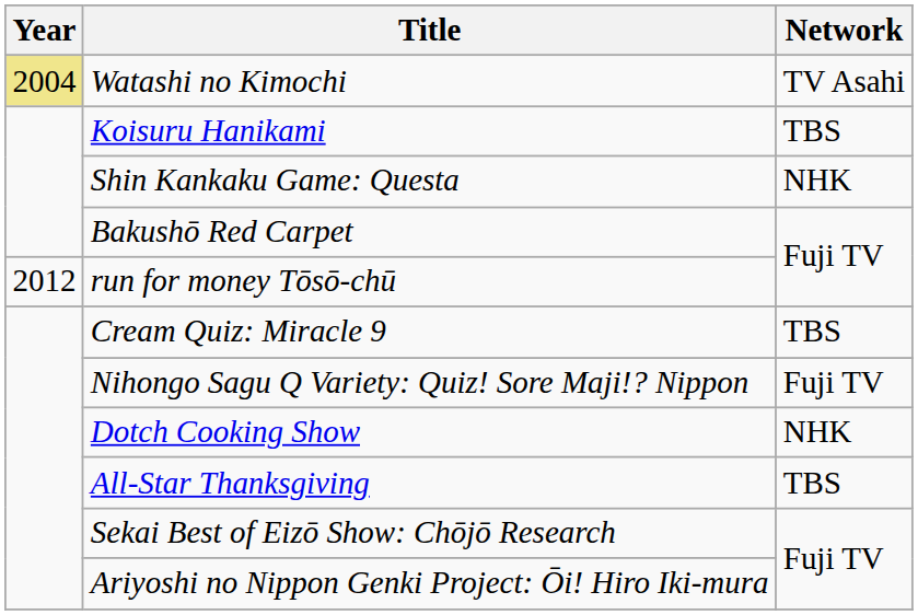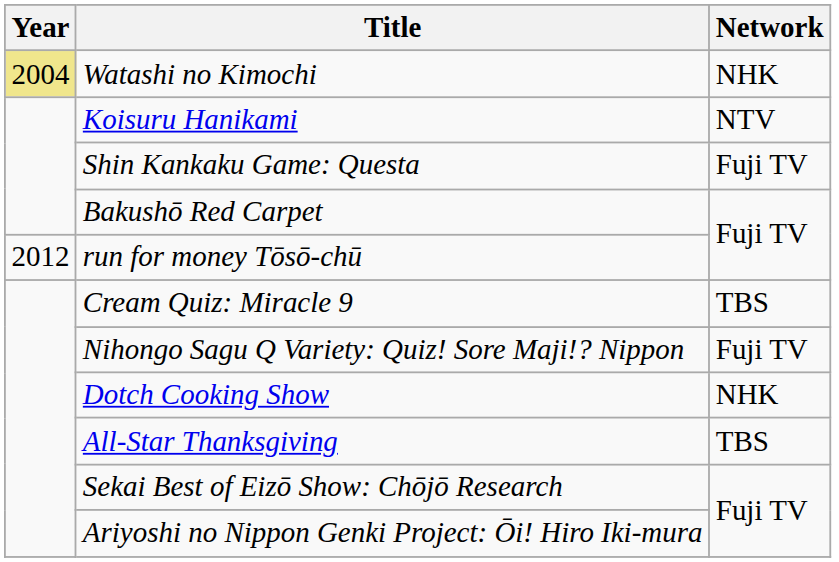 <table class="wikitable">
 <tr>
 <th>Year</th>
 <th>Title</th>
 <th>Network</th>
 </tr>
 <tr>
 <td style="background: khaki;">2004</td>
 <td><em>Watashi no Kimochi</em></td>
-<td>TV Asahi</td>
+<td>NHK</td>
 </tr>
 <tr>
 <td rowspan="3"></td>
 <td><em><a href='#'>Koisuru Hanikami</a></em></td>
-<td>TBS</td>
+<td>NTV</td>
 </tr>
 <tr>
 <td><em>Shin Kankaku Game: Questa</em></td>
-<td>NHK</td>
+<td>Fuji TV</td>
 </tr>
 <tr>
 <td><em>Bakushō Red Carpet</em></td>
 <td rowspan="2">Fuji TV</td>
 </tr>
 <tr>
 <td>2012</td>
 <td><em>run for money Tōsō-chū</em></td>
 </tr>
 <tr>
 <td rowspan="6"></td>
 <td><em>Cream Quiz: Miracle 9</em></td>
 <td>TBS</td>
 </tr>
 <tr>
 <td><em>Nihongo Sagu Q Variety: Quiz! Sore Maji!? Nippon</em></td>
 <td>Fuji TV</td>
 </tr>
 <tr>
 <td><em><a href='#'>Dotch Cooking Show</a></em></td>
 <td>NHK</td>
 </tr>
 <tr>
 <td><em><a href='#'>All-Star Thanksgiving</a></em></td>
 <td>TBS</td>
 </tr>
 <tr>
 <td><em>Sekai Best of Eizō Show: Chōjō Research</em></td>
 <td rowspan="2">Fuji TV</td>
 </tr>
 <tr>
 <td><em>Ariyoshi no Nippon Genki Project: Ōi! Hiro Iki-mura</em></td>
 </tr>
 </table>
